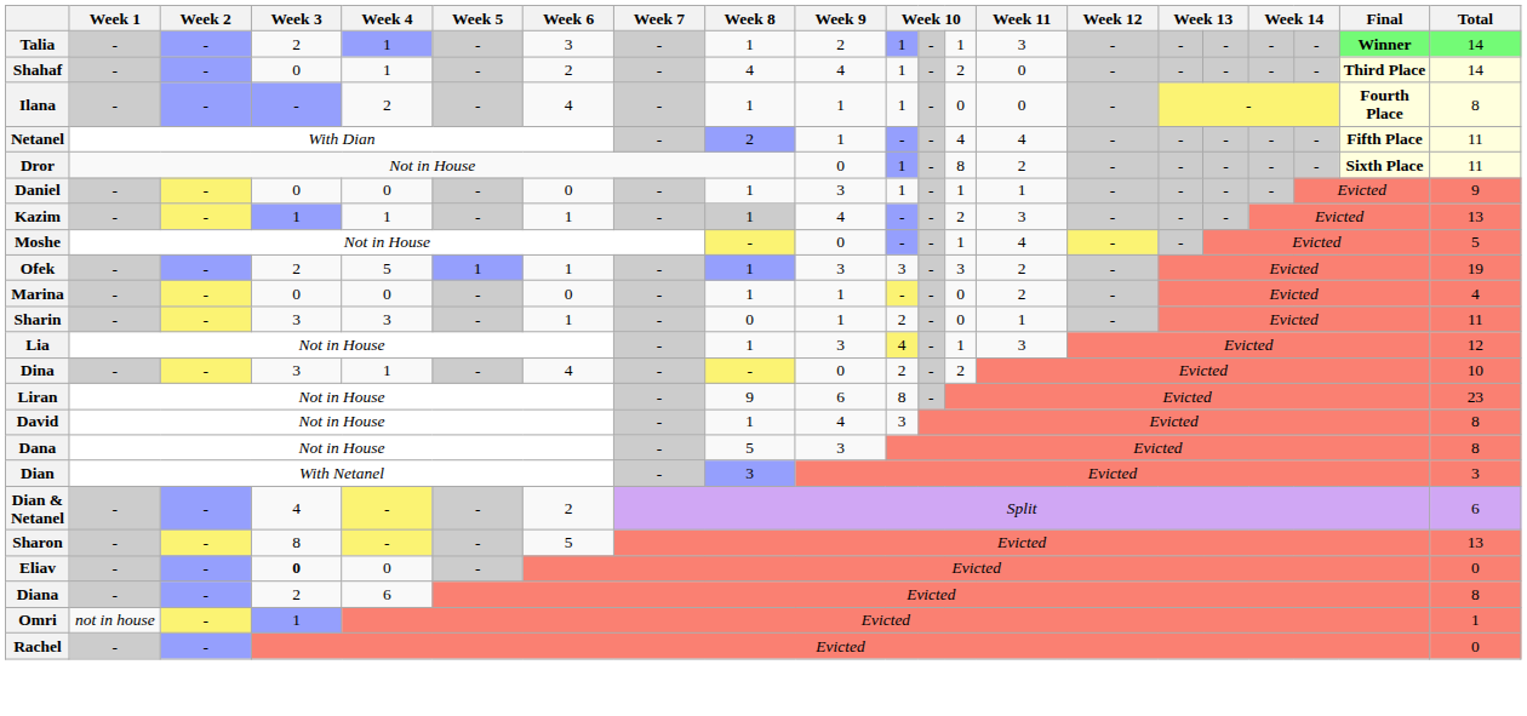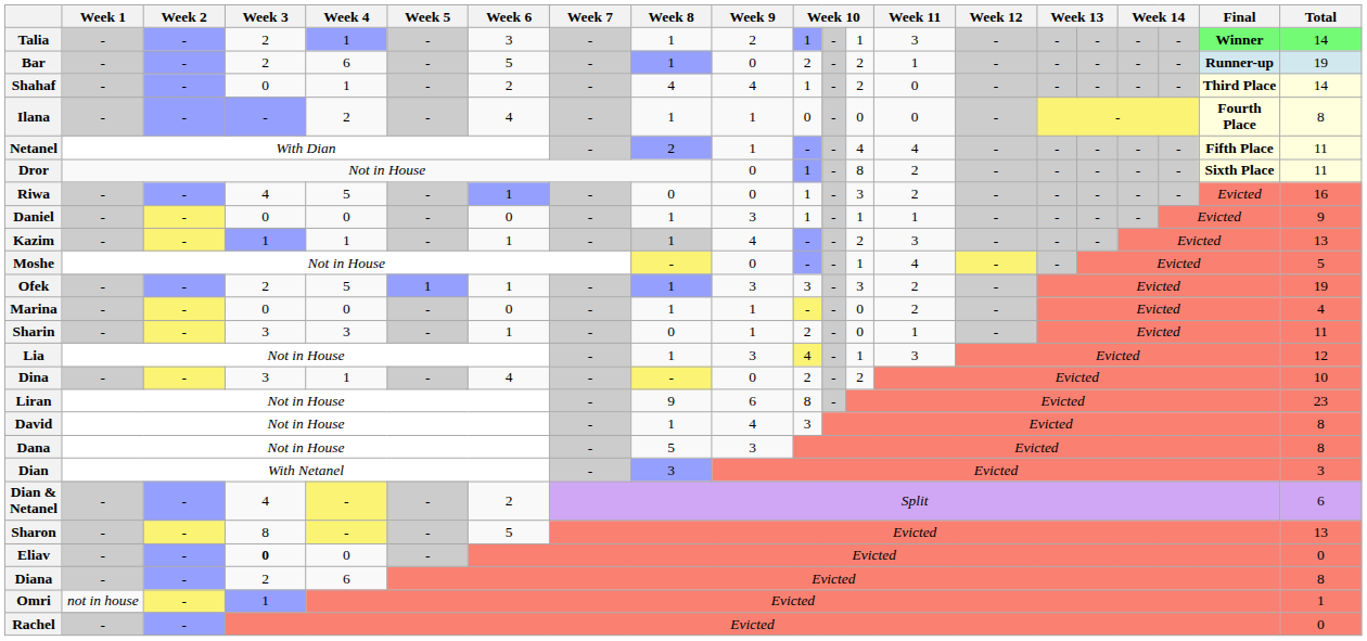 <table class="wikitable" style="text-align:center; width:100%; font-size:85%; line-height:15px">
 <tr>
 <th style="width: 1%;"></th>
 <th style="width: 5%;">Week 1</th>
 <th style="width: 5%;">Week 2</th>
 <th style="width: 5%;">Week 3</th>
 <th style="width: 5%;">Week 4</th>
 <th style="width: 5%;">Week 5</th>
 <th style="width: 5%;">Week 6</th>
 <th style="width: 5%;">Week 7</th>
 <th style="width: 5%;">Week 8</th>
 <th style="width: 5%;">Week 9</th>
 <th colspan="3" style="width: 5%;">Week 10</th>
 <th style="width: 5%;">Week 11</th>
 <th style="width: 5%;">Week 12</th>
 <th colspan="2" style="width: 5%;">Week 13</th>
 <th colspan="2" style="width: 5%;">Week 14</th>
 <th style="width: 5%;">Final</th>
 <th style="width: 5%;">Total</th>
 </tr>
 <tr>
 <th>Talia</th>
 <td style="background: #CCC;">-</td>
 <td style="background:#959FFD;">-</td>
 <td>2</td>
 <td style="background:#959FFD;">1</td>
 <td style="background: #CCC;">-</td>
 <td>3</td>
 <td style="background: #CCC;">-</td>
 <td>1</td>
 <td>2</td>
 <td style="background:#959FFD;">1</td>
 <td style="background: #CCC;">-</td>
 <td>1</td>
 <td>3</td>
 <td style="background: #CCC;">-</td>
 <td style="background: #CCC;">-</td>
 <td style="background: #CCC;">-</td>
 <td style="background: #CCC;">-</td>
 <td style="background: #CCC;">-</td>
 <td style="background:#73FB76"><strong>Winner</strong></td>
 <td style="background:#73FB76">14</td>
 </tr>
 <tr>
+<th>Bar</th>
+<td style="background: #CCC;">-</td>
+<td style="background:#959FFD;">-</td>
+<td>2</td>
+<td>6</td>
+<td style="background: #CCC;">-</td>
+<td>5</td>
+<td style="background: #CCC;">-</td>
+<td style="background:#959FFD;">1</td>
+<td>0</td>
+<td>2</td>
+<td style="background: #CCC;">-</td>
+<td>2</td>
+<td>1</td>
+<td style="background: #CCC;">-</td>
+<td style="background: #CCC;">-</td>
+<td style="background: #CCC;">-</td>
+<td style="background: #CCC;">-</td>
+<td style="background: #CCC;">-</td>
+<td style="background:#D1E8EF"><strong>Runner-up</strong></td>
+<td style="background:#D1E8EF">19</td>
+</tr>
+<tr>
 <th>Shahaf</th>
 <td style="background: #CCC;">-</td>
 <td style="background:#959FFD;">-</td>
 <td>0</td>
 <td>1</td>
 <td style="background: #CCC;">-</td>
 <td>2</td>
 <td style="background: #CCC;">-</td>
 <td>4</td>
 <td>4</td>
 <td>1</td>
 <td style="background: #CCC;">-</td>
 <td>2</td>
 <td>0</td>
 <td style="background: #CCC;">-</td>
 <td style="background: #CCC;">-</td>
 <td style="background: #CCC;">-</td>
 <td style="background: #CCC;">-</td>
 <td style="background: #CCC;">-</td>
 <td style="background: #FFFFDD;"><strong>Third Place</strong></td>
 <td style="background: #FFFFDD;">14</td>
 </tr>
 <tr>
 <th>Ilana</th>
 <td style="background: #CCC;">-</td>
 <td style="background:#959FFD;">-</td>
 <td style="background:#959FFD;">-</td>
 <td>2</td>
 <td style="background: #CCC;">-</td>
 <td>4</td>
 <td style="background: #CCC;">-</td>
 <td>1</td>
 <td>1</td>
-<td>1</td>
+<td>0</td>
 <td style="background: #CCC;">-</td>
 <td>0</td>
 <td>0</td>
 <td style="background: #CCC;">-</td>
 <td colspan="4" style="background:#FBF373;">-</td>
 <td style="background: #FFFFDD;"><strong>Fourth Place</strong></td>
 <td style="background: #FFFFDD;">8</td>
 </tr>
 <tr>
 <th>Netanel</th>
 <td colspan="6" style="background-color:white;"><em>With Dian</em></td>
 <td style="background: #CCC;">-</td>
 <td style="background:#959FFD;">2</td>
 <td>1</td>
 <td style="background:#959FFD;">-</td>
 <td style="background: #CCC;">-</td>
 <td>4</td>
 <td>4</td>
 <td style="background: #CCC;">-</td>
 <td style="background: #CCC;">-</td>
 <td style="background: #CCC;">-</td>
 <td style="background: #CCC;">-</td>
 <td style="background: #CCC;">-</td>
 <td style="background: #FFFFDD;"><strong>Fifth Place</strong></td>
 <td style="background: #FFFFDD;">11</td>
 </tr>
 <tr>
 <th>Dror</th>
 <td colspan="8"><em>Not in House</em></td>
 <td>0</td>
 <td style="background:#959FFD;">1</td>
 <td style="background: #CCC;">-</td>
 <td>8</td>
 <td>2</td>
 <td style="background: #CCC;">-</td>
 <td style="background: #CCC;">-</td>
 <td style="background: #CCC;">-</td>
 <td style="background: #CCC;">-</td>
 <td style="background: #CCC;">-</td>
 <td style="background: #FFFFDD;"><strong>Sixth Place</strong></td>
 <td style="background: #FFFFDD;">11</td>
+</tr>
+<tr>
+<th>Riwa</th>
+<td style="background: #CCC;">-</td>
+<td style="background:#959FFD;">-</td>
+<td>4</td>
+<td>5</td>
+<td style="background: #CCC;">-</td>
+<td style="background:#959FFD;">1</td>
+<td style="background: #CCC;">-</td>
+<td>0</td>
+<td>0</td>
+<td>1</td>
+<td style="background: #CCC;">-</td>
+<td>3</td>
+<td>2</td>
+<td style="background: #CCC;">-</td>
+<td style="background: #CCC;">-</td>
+<td style="background: #CCC;">-</td>
+<td style="background: #CCC;">-</td>
+<td style="background: #CCC;">-</td>
+<td style="background:salmon"><em>Evicted</em></td>
+<td style="background:salmon">16</td>
 </tr>
 <tr>
 <th>Daniel</th>
 <td style="background: #CCC;">-</td>
 <td style="background: #FBF373;">-</td>
 <td>0</td>
 <td>0</td>
 <td style="background: #CCC;">-</td>
 <td>0</td>
 <td style="background: #CCC;">-</td>
 <td>1</td>
 <td>3</td>
 <td>1</td>
 <td style="background: #CCC;">-</td>
 <td>1</td>
 <td>1</td>
 <td style="background: #CCC;">-</td>
 <td style="background: #CCC;">-</td>
 <td style="background: #CCC;">-</td>
 <td style="background: #CCC;">-</td>
 <td colspan="2" style="background:salmon"><em>Evicted</em></td>
 <td style="background:salmon">9</td>
 </tr>
 <tr>
 <th>Kazim</th>
 <td style="background: #CCC;">-</td>
 <td style="background: #FBF373;">-</td>
 <td style="background:#959FFD;">1</td>
 <td>1</td>
 <td style="background: #CCC;">-</td>
 <td>1</td>
 <td style="background: #CCC;">-</td>
 <td style="background: #CCC;">1</td>
 <td>4</td>
 <td style="background:#959FFD;">-</td>
 <td style="background: #CCC;">-</td>
 <td>2</td>
 <td>3</td>
 <td style="background: #CCC;">-</td>
 <td style="background: #CCC;">-</td>
 <td style="background: #CCC;">-</td>
 <td colspan="3" style="background:salmon"><em>Evicted</em></td>
 <td style="background:salmon">13</td>
 </tr>
 <tr>
 <th>Moshe</th>
 <td colspan="7" style="background-color:white;"><em>Not in House</em></td>
 <td style="background: #FBF373;">-</td>
 <td>0</td>
 <td style="background:#959FFD;">-</td>
 <td style="background: #CCC;">-</td>
 <td>1</td>
 <td>4</td>
 <td style="background: #FBF373;">-</td>
 <td style="background: #CCC;">-</td>
 <td colspan="4" style="background:salmon"><em>Evicted</em></td>
 <td style="background:salmon">5</td>
 </tr>
 <tr>
 <th>Ofek</th>
 <td style="background: #CCC;">-</td>
 <td style="background:#959FFD;">-</td>
 <td>2</td>
 <td>5</td>
 <td style="background:#959FFD;">1</td>
 <td>1</td>
 <td style="background: #CCC;">-</td>
 <td style="background:#959FFD;">1</td>
 <td>3</td>
 <td>3</td>
 <td style="background: #CCC;">-</td>
 <td>3</td>
 <td>2</td>
 <td style="background: #CCC;">-</td>
 <td colspan="5" style="background:salmon"><em>Evicted</em></td>
 <td style="background:salmon">19</td>
 </tr>
 <tr>
 <th>Marina</th>
 <td style="background: #CCC;">-</td>
 <td style="background: #FBF373;">-</td>
 <td>0</td>
 <td>0</td>
 <td style="background: #CCC;">-</td>
 <td>0</td>
 <td style="background: #CCC;">-</td>
 <td>1</td>
 <td>1</td>
 <td style="background: #FBF373;">-</td>
 <td style="background: #CCC;">-</td>
 <td>0</td>
 <td>2</td>
 <td style="background: #CCC;">-</td>
 <td colspan="5" style="background:salmon"><em>Evicted</em></td>
 <td style="background:salmon">4</td>
 </tr>
 <tr>
 <th>Sharin</th>
 <td style="background: #CCC;">-</td>
 <td style="background: #FBF373;">-</td>
 <td>3</td>
 <td>3</td>
 <td style="background: #CCC;">-</td>
 <td>1</td>
 <td style="background: #CCC;">-</td>
 <td>0</td>
 <td>1</td>
 <td>2</td>
 <td style="background: #CCC;">-</td>
 <td>0</td>
 <td>1</td>
 <td style="background: #CCC;">-</td>
 <td colspan="5" style="background:salmon"><em>Evicted</em></td>
 <td style="background:salmon">11</td>
 </tr>
 <tr>
 <th>Lia</th>
 <td colspan="6" style="background-color:white;"><em>Not in House</em></td>
 <td style="background: #CCC;">-</td>
 <td>1</td>
 <td>3</td>
 <td style="background: #FBF373;">4</td>
 <td style="background: #CCC;">-</td>
 <td>1</td>
 <td>3</td>
 <td colspan="6" style="background:salmon"><em>Evicted</em></td>
 <td style="background:salmon">12</td>
 </tr>
 <tr>
 <th>Dina</th>
 <td style="background: #CCC;">-</td>
 <td style="background: #FBF373;">-</td>
 <td>3</td>
 <td>1</td>
 <td style="background: #CCC;">-</td>
 <td>4</td>
 <td style="background: #CCC;">-</td>
 <td style="background: #FBF373;">-</td>
 <td>0</td>
 <td>2</td>
 <td style="background: #CCC;">-</td>
 <td>2</td>
 <td colspan="7" style="background:salmon"><em>Evicted</em></td>
 <td style="background:salmon">10</td>
 </tr>
 <tr>
 <th>Liran</th>
 <td colspan="6" style="background-color:white;"><em>Not in House</em></td>
 <td style="background: #CCC;">-</td>
 <td>9</td>
 <td>6</td>
 <td>8</td>
 <td style="background: #CCC;">-</td>
 <td colspan="8" style="background:salmon"><em>Evicted</em></td>
 <td style="background:salmon">23</td>
 </tr>
 <tr>
 <th>David</th>
 <td colspan="6" style="background-color:white;"><em>Not in House</em></td>
 <td style="background: #CCC;">-</td>
 <td>1</td>
 <td>4</td>
 <td>3</td>
 <td colspan="9" style="background:salmon"><em>Evicted</em></td>
 <td style="background:salmon">8</td>
 </tr>
 <tr>
 <th>Dana</th>
 <td colspan="6" style="background-color:white;"><em>Not in House</em></td>
 <td style="background: #CCC;">-</td>
 <td>5</td>
 <td>3</td>
 <td colspan="10" style="background:salmon"><em>Evicted</em></td>
 <td style="background:salmon">8</td>
 </tr>
 <tr>
 <th>Dian</th>
 <td colspan="6" style="background-color:white;"><em>With Netanel</em></td>
 <td style="background: #CCC;">-</td>
 <td style="background:#959FFD;">3</td>
 <td colspan="11" style="background:salmon"><em>Evicted</em></td>
 <td style="background:salmon">3</td>
 </tr>
 <tr>
 <th>Dian & Netanel</th>
 <td style="background: #CCC;">-</td>
 <td style="background:#959FFD;">-</td>
 <td>4</td>
 <td style="background: #FBF373;">-</td>
 <td style="background: #CCC;">-</td>
 <td>2</td>
 <td colspan="13" style="background:#D0A7F4"><em>Split</em></td>
 <td style="background:#D0A7F4">6</td>
 </tr>
 <tr>
 <th>Sharon</th>
 <td style="background: #CCC;">-</td>
 <td style="background: #FBF373;">-</td>
 <td>8</td>
 <td style="background: #FBF373;">-</td>
 <td style="background: #CCC;">-</td>
 <td>5</td>
 <td colspan="13" style="background:salmon"><em>Evicted</em></td>
 <td style="background:salmon">13</td>
 </tr>
 <tr>
 <th>Eliav</th>
 <td style="background: #CCC;">-</td>
 <td style="background:#959FFD;">-</td>
 <td><strong>0</strong></td>
 <td>0</td>
 <td style="background: #CCC;">-</td>
 <td colspan="14" style="background:salmon"><em>Evicted</em></td>
 <td style="background:salmon">0</td>
 </tr>
 <tr>
 <th>Diana</th>
 <td style="background: #CCC;">-</td>
 <td style="background:#959FFD;">-</td>
 <td>2</td>
 <td>6</td>
 <td colspan="15" style="background:salmon"><em>Evicted</em></td>
 <td style="background:salmon">8</td>
 </tr>
 <tr>
 <th>Omri</th>
 <td><em>not in house</em></td>
 <td style="background: #FBF373;">-</td>
 <td style="background:#959FFD;">1</td>
 <td colspan="16" style="background:salmon"><em>Evicted</em></td>
 <td style="background:salmon">1</td>
 </tr>
 <tr>
 <th>Rachel</th>
 <td style="background: #CCC;">-</td>
 <td style="background:#959FFD;">-</td>
 <td colspan="17" style="background:salmon"><em>Evicted</em></td>
 <td style="background:salmon">0</td>
 </tr>
 </table>
